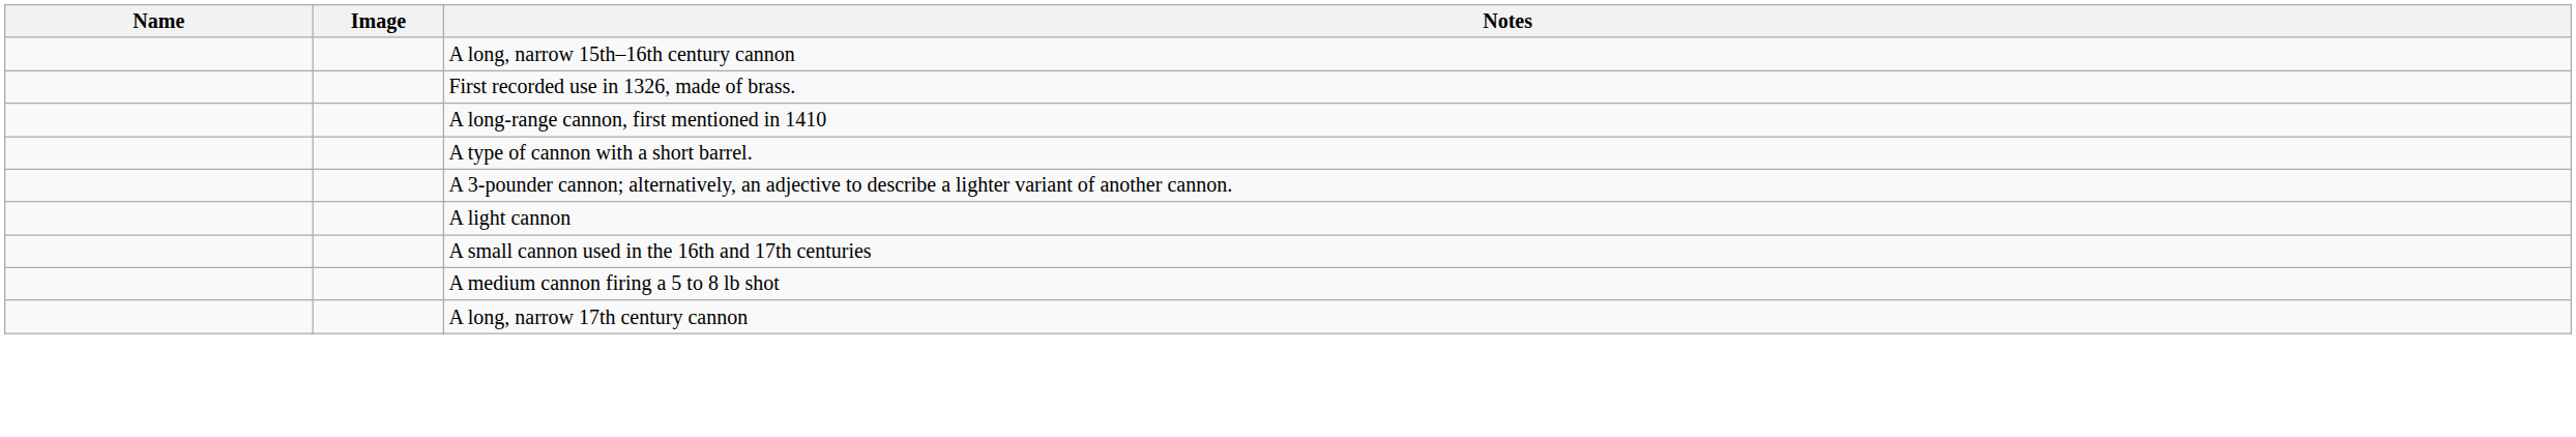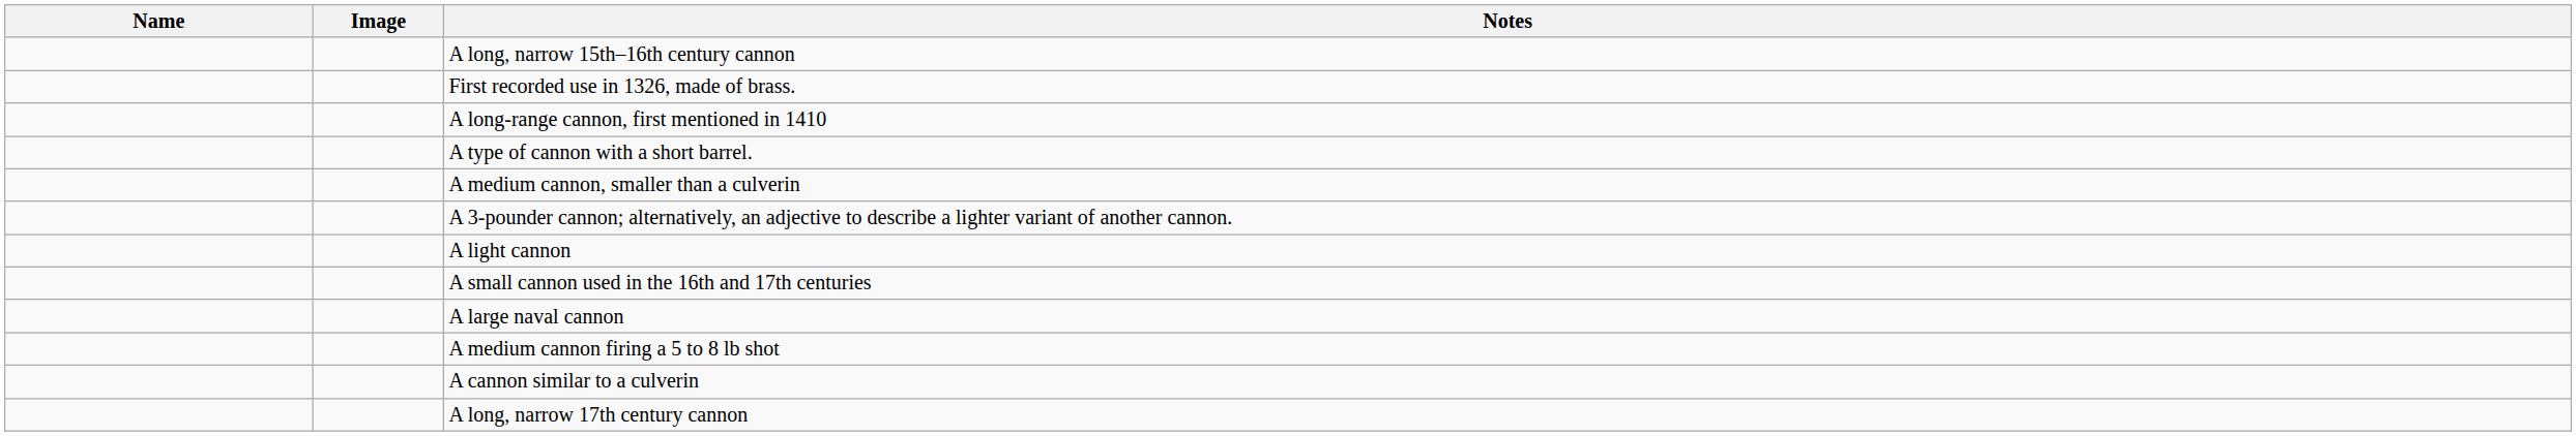 <table class="wikitable sortable" width="100%">
 <tr>
 <th width="12%">Name</th>
 <th class="unsortable" width="94px">Image</th>
 <th class="unsortable">Notes</th>
 </tr>
 <tr>
 <td></td>
 <td></td>
 <td>A long, narrow 15th–16th century cannon</td>
 </tr>
 <tr>
 <td></td>
 <td></td>
 <td>First recorded use in 1326, made of brass.</td>
 </tr>
 <tr>
 <td></td>
 <td></td>
 <td>A long-range cannon, first mentioned in 1410</td>
 </tr>
 <tr>
 <td></td>
 <td></td>
 <td>A type of cannon with a short barrel.</td>
 </tr>
 <tr>
 <td></td>
 <td></td>
+<td>A medium cannon, smaller than a culverin</td>
+</tr>
+<tr>
+<td></td>
+<td></td>
 <td>A 3-pounder cannon; alternatively, an adjective to describe a lighter variant of another cannon.</td>
 </tr>
 <tr>
 <td></td>
 <td></td>
 <td>A light cannon</td>
 </tr>
 <tr>
 <td></td>
 <td></td>
 <td>A small cannon used in the 16th and 17th centuries</td>
 </tr>
 <tr>
 <td></td>
 <td></td>
+<td>A large naval cannon</td>
+</tr>
+<tr>
+<td></td>
+<td></td>
 <td>A medium cannon firing a 5 to 8 lb shot</td>
+</tr>
+<tr>
+<td></td>
+<td></td>
+<td>A cannon similar to a culverin</td>
 </tr>
 <tr>
 <td></td>
 <td></td>
 <td>A long, narrow 17th century cannon</td>
 </tr>
 </table>
